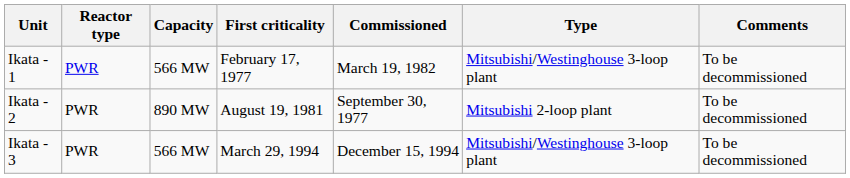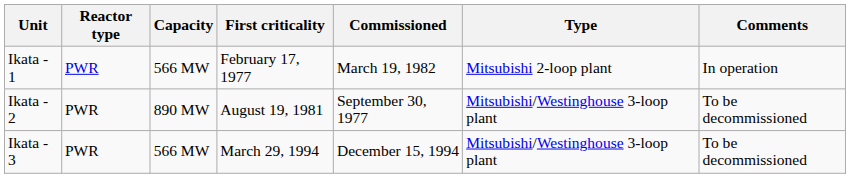 <table class=wikitable>
 <tr>
 <th>Unit</th>
 <th>Reactor type</th>
 <th>Capacity</th>
 <th>First criticality</th>
 <th>Commissioned</th>
 <th>Type</th>
 <th>Comments</th>
 </tr>
 <tr>
 <td>Ikata - 1</td>
 <td><a href='#'>PWR</a></td>
 <td>566 MW</td>
 <td>February 17, 1977</td>
 <td>March 19, 1982</td>
-<td><a href='#'>Mitsubishi</a>/<a href='#'>Westinghouse</a> 3-loop plant</td>
-<td>To be decommissioned</td>
+<td><a href='#'>Mitsubishi</a> 2-loop plant</td>
+<td>In operation</td>
 </tr>
 <tr>
 <td>Ikata - 2</td>
 <td>PWR</td>
 <td>890 MW</td>
 <td>August 19, 1981</td>
 <td>September 30, 1977</td>
-<td><a href='#'>Mitsubishi</a> 2-loop plant</td>
+<td><a href='#'>Mitsubishi</a>/<a href='#'>Westinghouse</a> 3-loop plant</td>
 <td>To be decommissioned</td>
 </tr>
 <tr>
 <td>Ikata - 3</td>
 <td>PWR</td>
 <td>566 MW</td>
 <td>March 29, 1994</td>
 <td>December 15, 1994</td>
 <td><a href='#'>Mitsubishi</a>/<a href='#'>Westinghouse</a> 3-loop plant</td>
 <td>To be decommissioned</td>
 </tr>
 </table>
